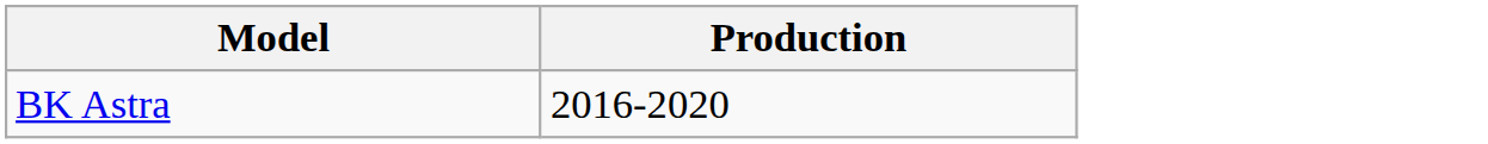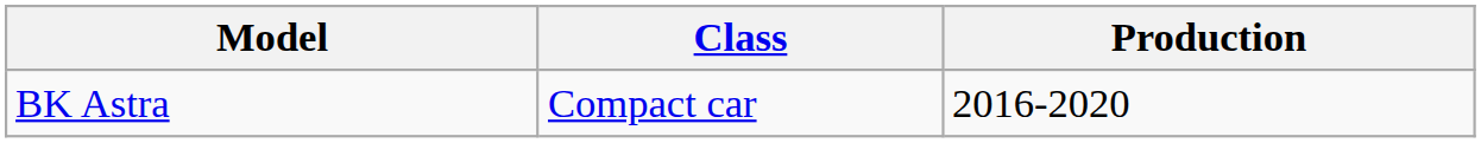 <table class="wikitable">
 <tr>
 <th style="width:200px;">Model</th>
+<th style="width:150px;"><a href='#'>Class</a></th>
 <th style="width:200px;">Production</th>
 </tr>
 <tr>
 <td valign="top"><a href='#'>BK Astra</a></td>
+<td valign="top"><a href='#'>Compact car</a></td>
 <td valign="top">2016-2020</td>
 </tr>
 </table>
